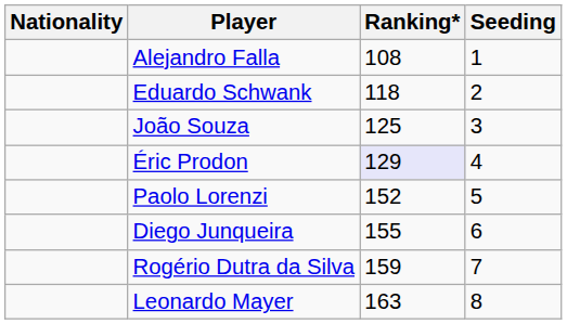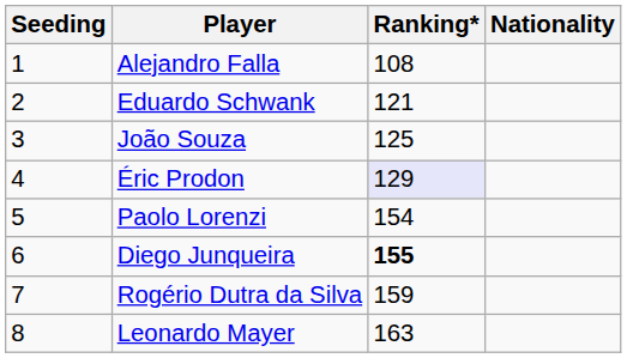 <table class="wikitable" border="1">
 <tr>
-<th>Nationality</th>
+<th>Seeding</th>
 <th>Player</th>
 <th>Ranking*</th>
-<th>Seeding</th>
+<th>Nationality</th>
 </tr>
 <tr>
-<td></td>
+<td>1</td>
 <td><a href='#'>Alejandro Falla</a></td>
 <td>108</td>
-<td>1</td>
+<td></td>
 </tr>
 <tr>
+<td>2</td>
+<td><a href='#'>Eduardo Schwank</a></td>
+<td>121</td>
 <td></td>
-<td><a href='#'>Eduardo Schwank</a></td>
-<td>118</td>
-<td>2</td>
 </tr>
 <tr>
-<td></td>
+<td>3</td>
 <td><a href='#'>João Souza</a></td>
 <td>125</td>
-<td>3</td>
+<td></td>
 </tr>
 <tr>
-<td></td>
+<td>4</td>
 <td><a href='#'>Éric Prodon</a></td>
 <td style="background: lavender;">129</td>
-<td>4</td>
+<td></td>
 </tr>
 <tr>
+<td>5</td>
+<td><a href='#'>Paolo Lorenzi</a></td>
+<td>154</td>
 <td></td>
-<td><a href='#'>Paolo Lorenzi</a></td>
-<td>152</td>
-<td>5</td>
 </tr>
 <tr>
+<td>6</td>
+<td><a href='#'>Diego Junqueira</a></td>
+<td><strong>155</strong></td>
 <td></td>
-<td><a href='#'>Diego Junqueira</a></td>
-<td>155</td>
-<td>6</td>
 </tr>
 <tr>
-<td></td>
+<td>7</td>
 <td><a href='#'>Rogério Dutra da Silva</a></td>
 <td>159</td>
-<td>7</td>
+<td></td>
 </tr>
 <tr>
-<td></td>
+<td>8</td>
 <td><a href='#'>Leonardo Mayer</a></td>
 <td>163</td>
-<td>8</td>
+<td></td>
 </tr>
 </table>
